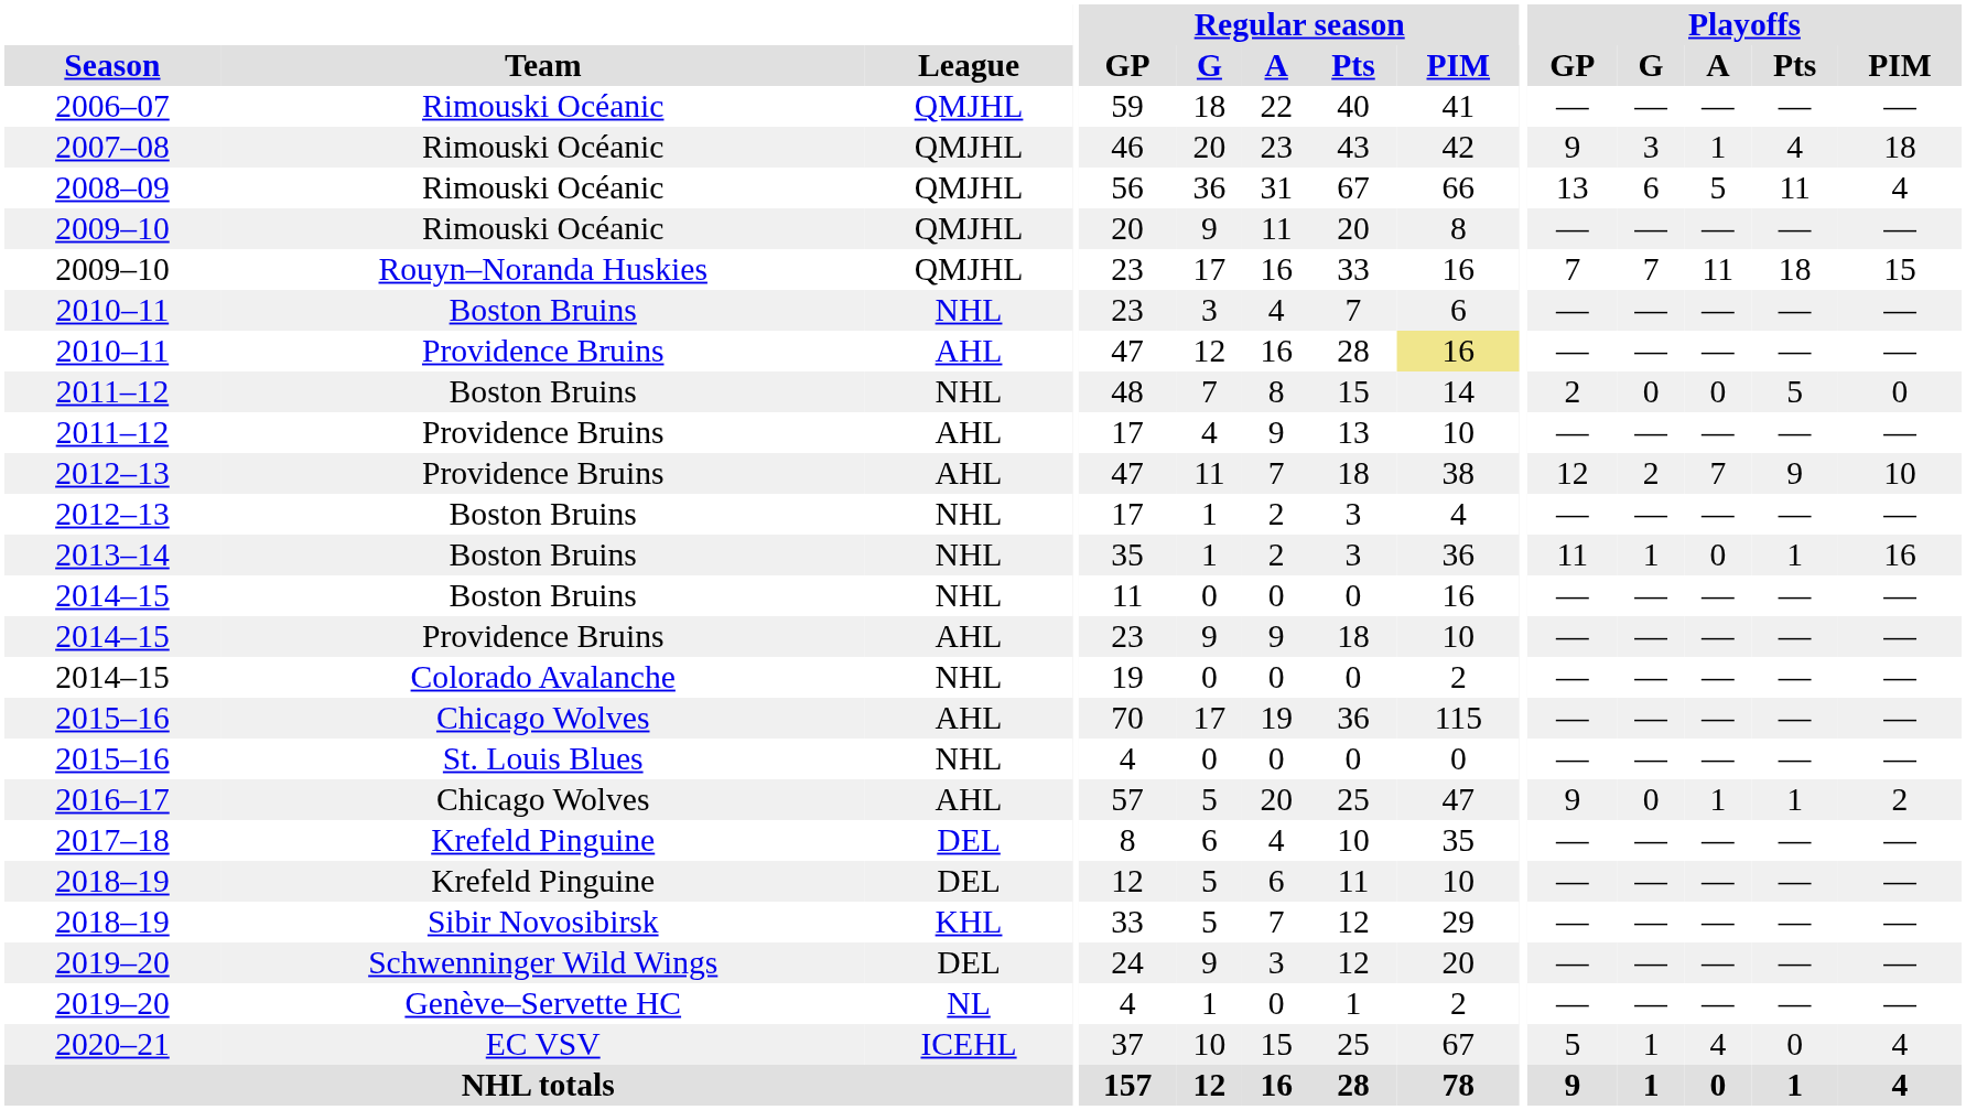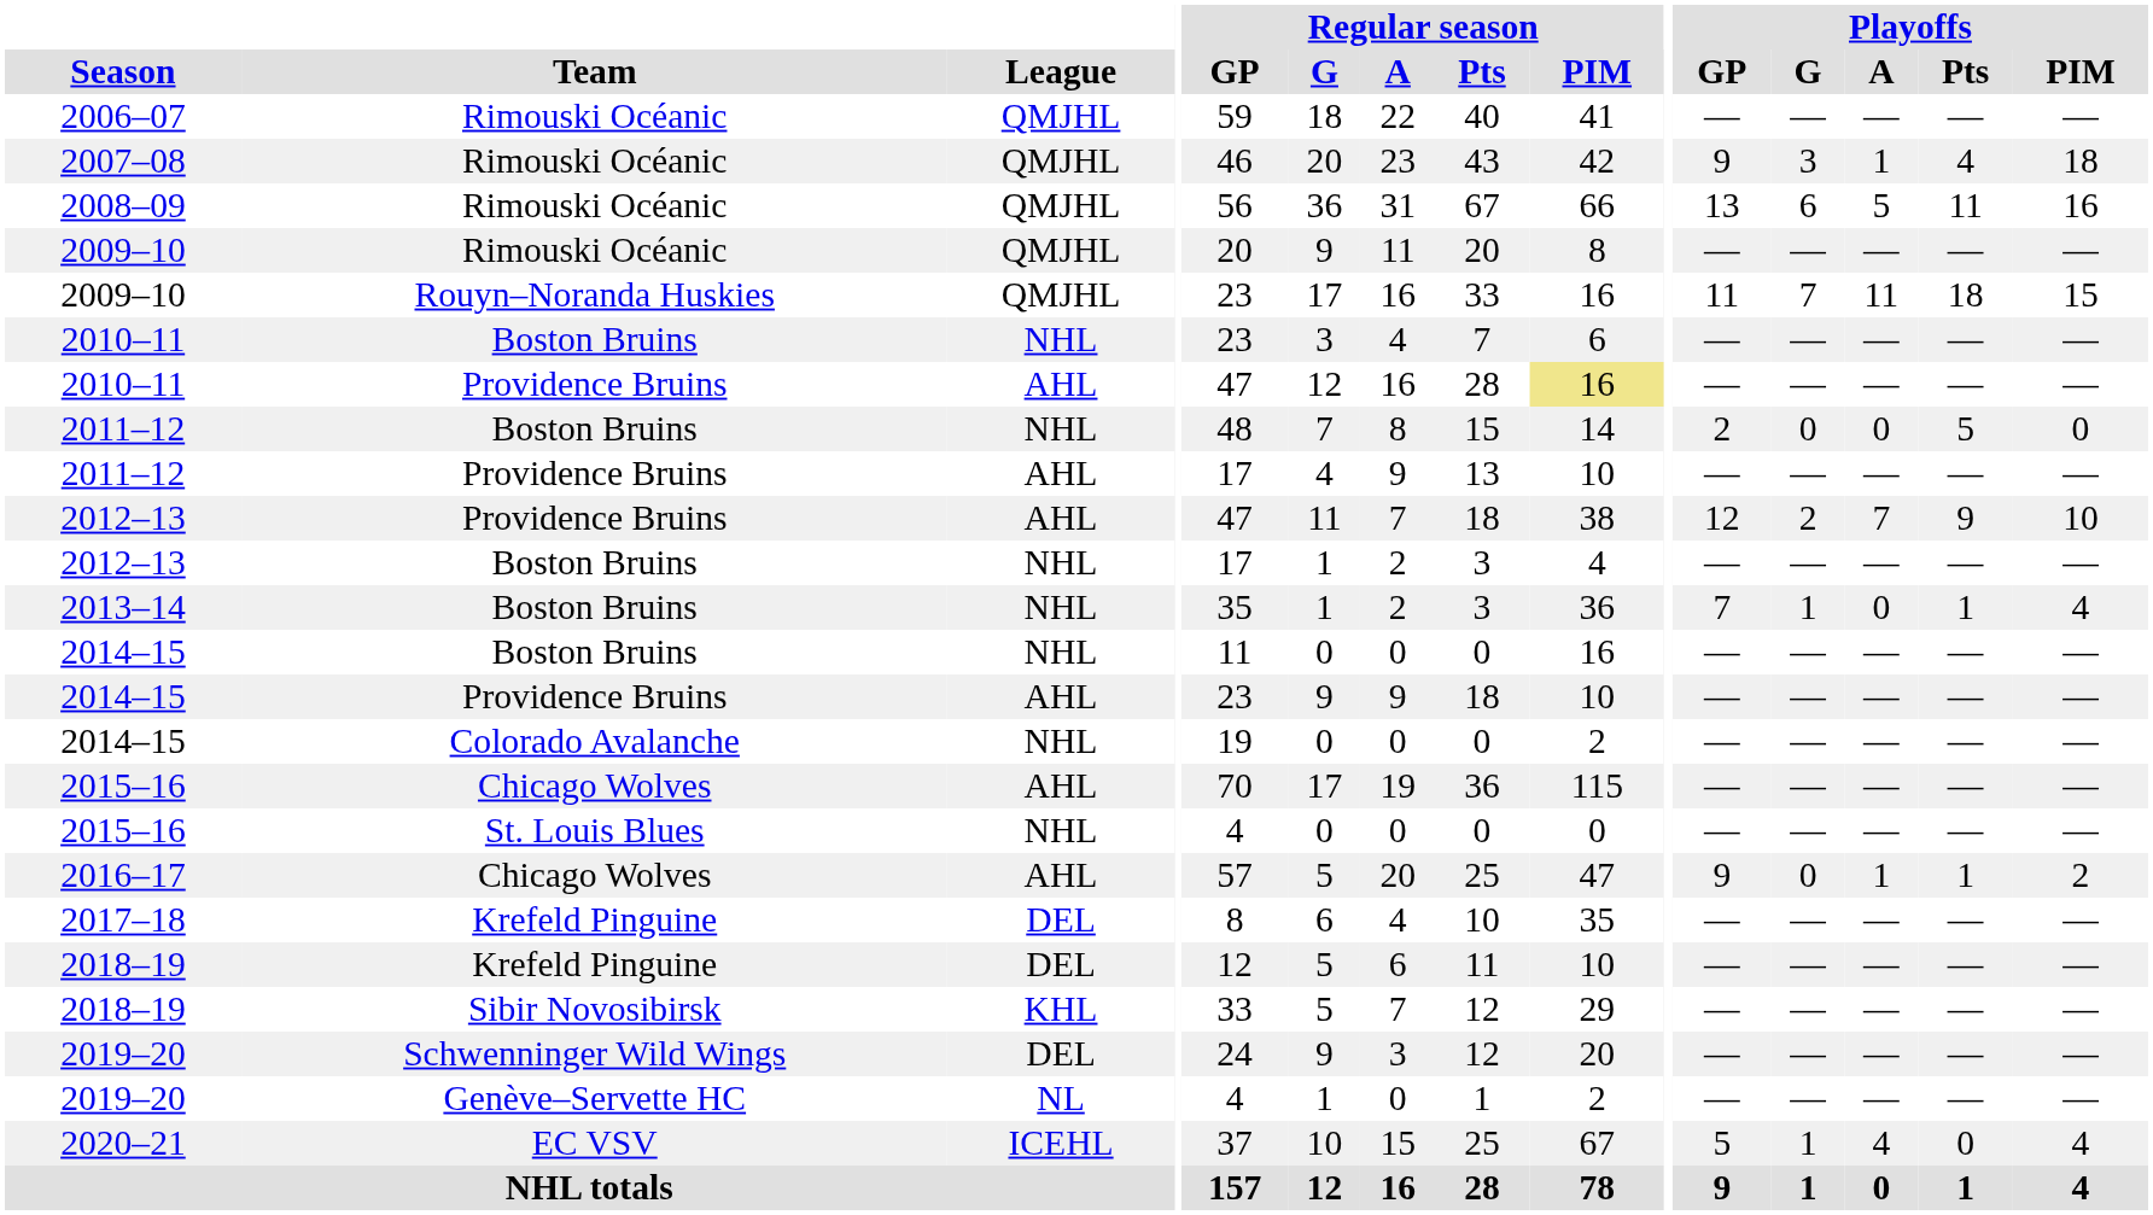 <table border="0" cellpadding="1" cellspacing="0" style="text-align:center; width:60em">
 <tr bgcolor="#e0e0e0">
 <th colspan="3"  bgcolor="#ffffff"></th>
 <th rowspan="99" bgcolor="#ffffff"></th>
 <th colspan="5"><a href='#'>Regular season</a></th>
 <th rowspan="99" bgcolor="#ffffff"></th>
 <th colspan="5"><a href='#'>Playoffs</a></th>
 </tr>
 <tr bgcolor="#e0e0e0">
 <th><a href='#'>Season</a></th>
 <th>Team</th>
 <th>League</th>
 <th>GP</th>
 <th><a href='#'>G</a></th>
 <th><a href='#'>A</a></th>
 <th><a href='#'>Pts</a></th>
 <th><a href='#'>PIM</a></th>
 <th>GP</th>
 <th>G</th>
 <th>A</th>
 <th>Pts</th>
 <th>PIM</th>
 </tr>
 <tr>
 <td><a href='#'>2006–07</a></td>
 <td><a href='#'>Rimouski Océanic</a></td>
 <td><a href='#'>QMJHL</a></td>
 <td>59</td>
 <td>18</td>
 <td>22</td>
 <td>40</td>
 <td>41</td>
 <td>—</td>
 <td>—</td>
 <td>—</td>
 <td>—</td>
 <td>—</td>
 </tr>
 <tr bgcolor="#f0f0f0">
 <td><a href='#'>2007–08</a></td>
 <td>Rimouski Océanic</td>
 <td>QMJHL</td>
 <td>46</td>
 <td>20</td>
 <td>23</td>
 <td>43</td>
 <td>42</td>
 <td>9</td>
 <td>3</td>
 <td>1</td>
 <td>4</td>
 <td>18</td>
 </tr>
 <tr>
 <td><a href='#'>2008–09</a></td>
 <td>Rimouski Océanic</td>
 <td>QMJHL</td>
 <td>56</td>
 <td>36</td>
 <td>31</td>
 <td>67</td>
 <td>66</td>
 <td>13</td>
 <td>6</td>
 <td>5</td>
 <td>11</td>
-<td>4</td>
+<td>16</td>
 </tr>
 <tr bgcolor="#f0f0f0">
 <td><a href='#'>2009–10</a></td>
 <td>Rimouski Océanic</td>
 <td>QMJHL</td>
 <td>20</td>
 <td>9</td>
 <td>11</td>
 <td>20</td>
 <td>8</td>
 <td>—</td>
 <td>—</td>
 <td>—</td>
 <td>—</td>
 <td>—</td>
 </tr>
 <tr>
 <td>2009–10</td>
 <td><a href='#'>Rouyn–Noranda Huskies</a></td>
 <td>QMJHL</td>
 <td>23</td>
 <td>17</td>
 <td>16</td>
 <td>33</td>
 <td>16</td>
-<td>7</td>
+<td>11</td>
 <td>7</td>
 <td>11</td>
 <td>18</td>
 <td>15</td>
 </tr>
 <tr bgcolor="#f0f0f0">
 <td><a href='#'>2010–11</a></td>
 <td><a href='#'>Boston Bruins</a></td>
 <td><a href='#'>NHL</a></td>
 <td>23</td>
 <td>3</td>
 <td>4</td>
 <td>7</td>
 <td>6</td>
 <td>—</td>
 <td>—</td>
 <td>—</td>
 <td>—</td>
 <td>—</td>
 </tr>
 <tr>
 <td><a href='#'>2010–11</a></td>
 <td><a href='#'>Providence Bruins</a></td>
 <td><a href='#'>AHL</a></td>
 <td>47</td>
 <td>12</td>
 <td>16</td>
 <td>28</td>
 <td style="background: khaki;">16</td>
 <td>—</td>
 <td>—</td>
 <td>—</td>
 <td>—</td>
 <td>—</td>
 </tr>
 <tr bgcolor="#f0f0f0">
 <td><a href='#'>2011–12</a></td>
 <td>Boston Bruins</td>
 <td>NHL</td>
 <td>48</td>
 <td>7</td>
 <td>8</td>
 <td>15</td>
 <td>14</td>
 <td>2</td>
 <td>0</td>
 <td>0</td>
 <td>5</td>
 <td>0</td>
 </tr>
 <tr>
 <td><a href='#'>2011–12</a></td>
 <td>Providence Bruins</td>
 <td>AHL</td>
 <td>17</td>
 <td>4</td>
 <td>9</td>
 <td>13</td>
 <td>10</td>
 <td>—</td>
 <td>—</td>
 <td>—</td>
 <td>—</td>
 <td>—</td>
 </tr>
 <tr bgcolor="#f0f0f0">
 <td><a href='#'>2012–13</a></td>
 <td>Providence Bruins</td>
 <td>AHL</td>
 <td>47</td>
 <td>11</td>
 <td>7</td>
 <td>18</td>
 <td>38</td>
 <td>12</td>
 <td>2</td>
 <td>7</td>
 <td>9</td>
 <td>10</td>
 </tr>
 <tr>
 <td><a href='#'>2012–13</a></td>
 <td>Boston Bruins</td>
 <td>NHL</td>
 <td>17</td>
 <td>1</td>
 <td>2</td>
 <td>3</td>
 <td>4</td>
 <td>—</td>
 <td>—</td>
 <td>—</td>
 <td>—</td>
 <td>—</td>
 </tr>
 <tr bgcolor="#f0f0f0">
 <td><a href='#'>2013–14</a></td>
 <td>Boston Bruins</td>
 <td>NHL</td>
 <td>35</td>
 <td>1</td>
 <td>2</td>
 <td>3</td>
 <td>36</td>
-<td>11</td>
+<td>7</td>
 <td>1</td>
 <td>0</td>
 <td>1</td>
-<td>16</td>
+<td>4</td>
 </tr>
 <tr>
 <td><a href='#'>2014–15</a></td>
 <td>Boston Bruins</td>
 <td>NHL</td>
 <td>11</td>
 <td>0</td>
 <td>0</td>
 <td>0</td>
 <td>16</td>
 <td>—</td>
 <td>—</td>
 <td>—</td>
 <td>—</td>
 <td>—</td>
 </tr>
 <tr bgcolor="#f0f0f0">
 <td><a href='#'>2014–15</a></td>
 <td>Providence Bruins</td>
 <td>AHL</td>
 <td>23</td>
 <td>9</td>
 <td>9</td>
 <td>18</td>
 <td>10</td>
 <td>—</td>
 <td>—</td>
 <td>—</td>
 <td>—</td>
 <td>—</td>
 </tr>
 <tr>
 <td>2014–15</td>
 <td><a href='#'>Colorado Avalanche</a></td>
 <td>NHL</td>
 <td>19</td>
 <td>0</td>
 <td>0</td>
 <td>0</td>
 <td>2</td>
 <td>—</td>
 <td>—</td>
 <td>—</td>
 <td>—</td>
 <td>—</td>
 </tr>
 <tr bgcolor="#f0f0f0">
 <td><a href='#'>2015–16</a></td>
 <td><a href='#'>Chicago Wolves</a></td>
 <td>AHL</td>
 <td>70</td>
 <td>17</td>
 <td>19</td>
 <td>36</td>
 <td>115</td>
 <td>—</td>
 <td>—</td>
 <td>—</td>
 <td>—</td>
 <td>—</td>
 </tr>
 <tr>
 <td><a href='#'>2015–16</a></td>
 <td><a href='#'>St. Louis Blues</a></td>
 <td>NHL</td>
 <td>4</td>
 <td>0</td>
 <td>0</td>
 <td>0</td>
 <td>0</td>
 <td>—</td>
 <td>—</td>
 <td>—</td>
 <td>—</td>
 <td>—</td>
 </tr>
 <tr bgcolor="#f0f0f0">
 <td><a href='#'>2016–17</a></td>
 <td>Chicago Wolves</td>
 <td>AHL</td>
 <td>57</td>
 <td>5</td>
 <td>20</td>
 <td>25</td>
 <td>47</td>
 <td>9</td>
 <td>0</td>
 <td>1</td>
 <td>1</td>
 <td>2</td>
 </tr>
 <tr>
 <td><a href='#'>2017–18</a></td>
 <td><a href='#'>Krefeld Pinguine</a></td>
 <td><a href='#'>DEL</a></td>
 <td>8</td>
 <td>6</td>
 <td>4</td>
 <td>10</td>
 <td>35</td>
 <td>—</td>
 <td>—</td>
 <td>—</td>
 <td>—</td>
 <td>—</td>
 </tr>
 <tr bgcolor="#f0f0f0">
 <td><a href='#'>2018–19</a></td>
 <td>Krefeld Pinguine</td>
 <td>DEL</td>
 <td>12</td>
 <td>5</td>
 <td>6</td>
 <td>11</td>
 <td>10</td>
 <td>—</td>
 <td>—</td>
 <td>—</td>
 <td>—</td>
 <td>—</td>
 </tr>
 <tr>
 <td><a href='#'>2018–19</a></td>
 <td><a href='#'>Sibir Novosibirsk</a></td>
 <td><a href='#'>KHL</a></td>
 <td>33</td>
 <td>5</td>
 <td>7</td>
 <td>12</td>
 <td>29</td>
 <td>—</td>
 <td>—</td>
 <td>—</td>
 <td>—</td>
 <td>—</td>
 </tr>
 <tr bgcolor="#f0f0f0">
 <td><a href='#'>2019–20</a></td>
 <td><a href='#'>Schwenninger Wild Wings</a></td>
 <td>DEL</td>
 <td>24</td>
 <td>9</td>
 <td>3</td>
 <td>12</td>
 <td>20</td>
 <td>—</td>
 <td>—</td>
 <td>—</td>
 <td>—</td>
 <td>—</td>
 </tr>
 <tr>
 <td><a href='#'>2019–20</a></td>
 <td><a href='#'>Genève–Servette HC</a></td>
 <td><a href='#'>NL</a></td>
 <td>4</td>
 <td>1</td>
 <td>0</td>
 <td>1</td>
 <td>2</td>
 <td>—</td>
 <td>—</td>
 <td>—</td>
 <td>—</td>
 <td>—</td>
 </tr>
 <tr bgcolor="#f0f0f0">
 <td><a href='#'>2020–21</a></td>
 <td><a href='#'>EC VSV</a></td>
 <td><a href='#'>ICEHL</a></td>
 <td>37</td>
 <td>10</td>
 <td>15</td>
 <td>25</td>
 <td>67</td>
 <td>5</td>
 <td>1</td>
 <td>4</td>
 <td>0</td>
 <td>4</td>
 </tr>
 <tr bgcolor="#e0e0e0">
 <th colspan="3">NHL totals</th>
 <th>157</th>
 <th>12</th>
 <th>16</th>
 <th>28</th>
 <th>78</th>
 <th>9</th>
 <th>1</th>
 <th>0</th>
 <th>1</th>
 <th>4</th>
 </tr>
 </table>
